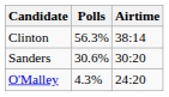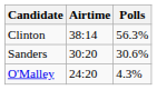 <table class="wikitable sortable floatright">
 <tr>
 <th>Candidate</th>
+<th>Airtime</th>
 <th>Polls</th>
-<th>Airtime</th>
 </tr>
 <tr>
 <td>Clinton</td>
+<td>38:14</td>
 <td>56.3%</td>
-<td>38:14</td>
 </tr>
 <tr>
 <td>Sanders</td>
+<td>30:20</td>
 <td>30.6%</td>
-<td>30:20</td>
 </tr>
 <tr>
 <td><a href='#'>O'Malley</a></td>
+<td>24:20</td>
 <td>4.3%</td>
-<td>24:20</td>
 </tr>
 </table>
